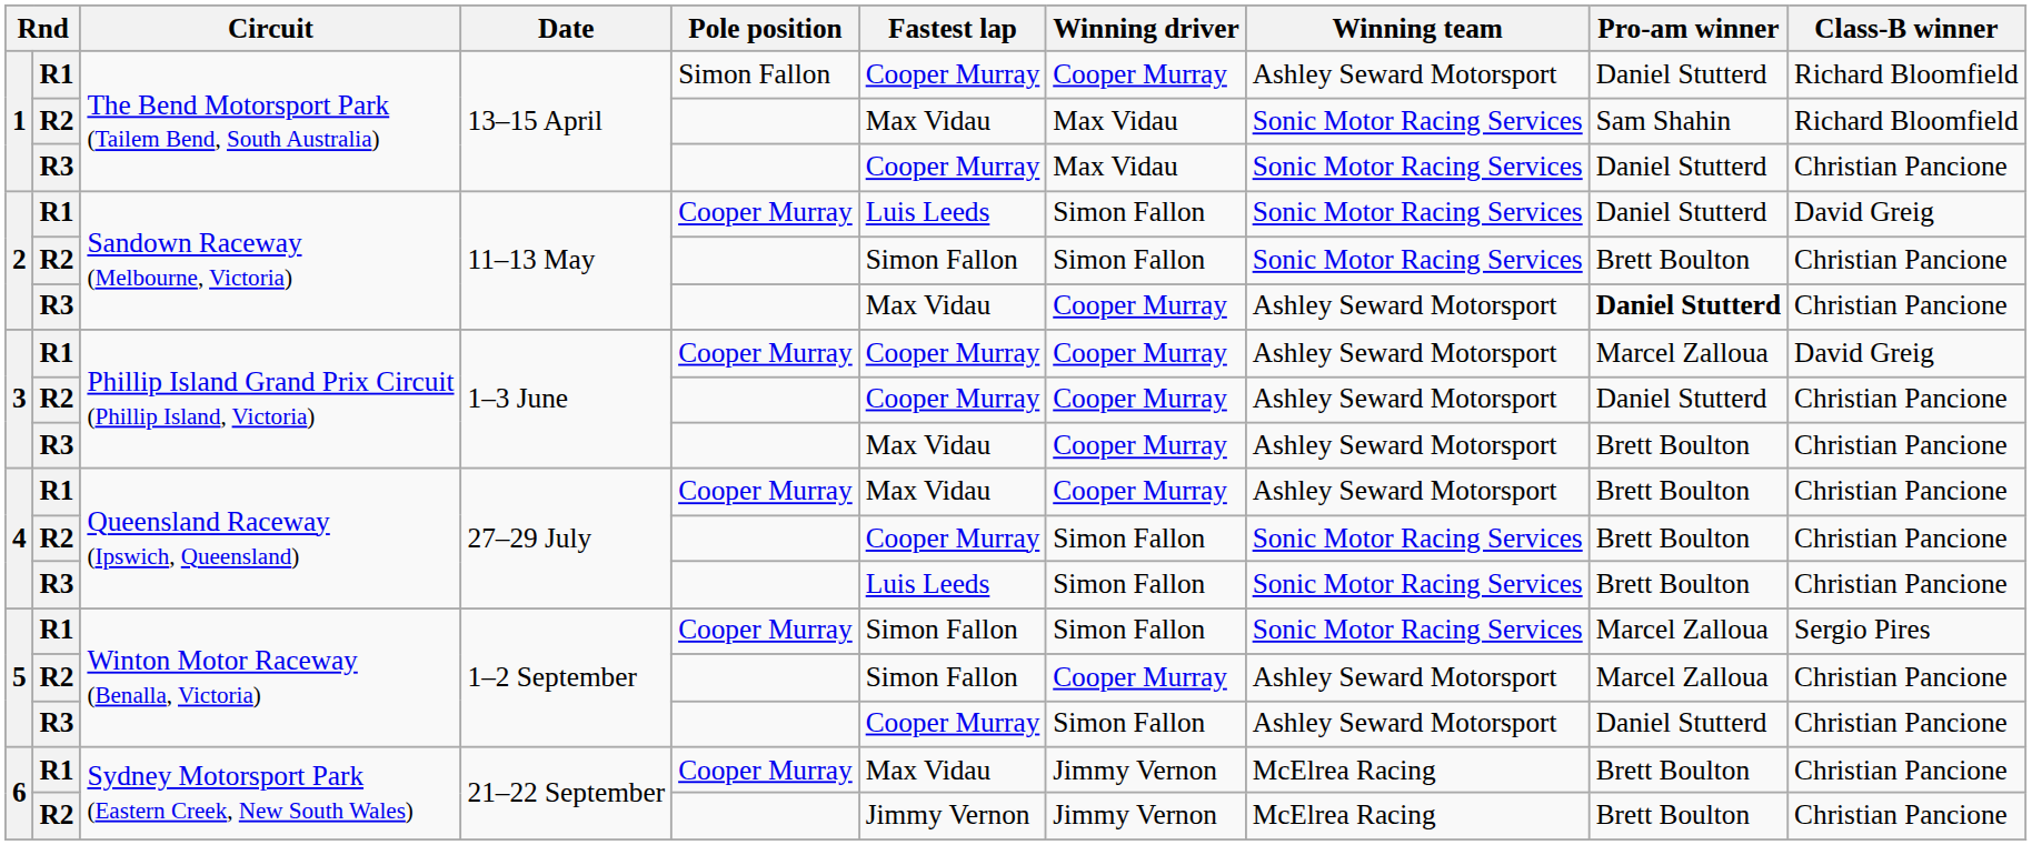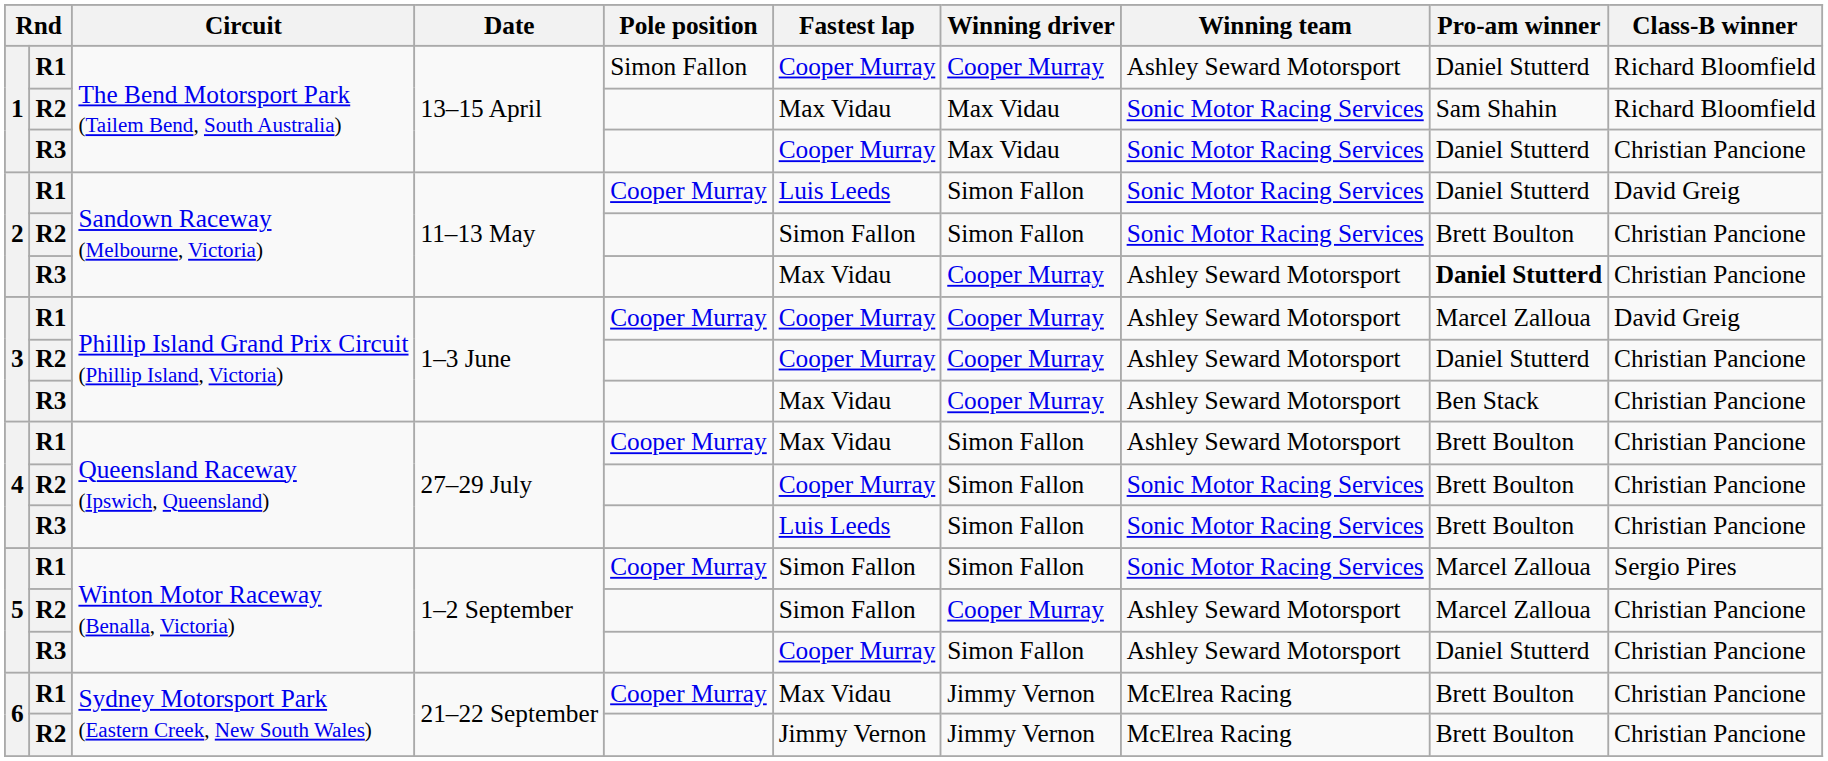 <table class="wikitable" style="font-size: 85%">
 <tr>
 <th colspan="2">Rnd</th>
 <th>Circuit</th>
 <th>Date</th>
 <th>Pole position</th>
 <th>Fastest lap</th>
 <th>Winning driver</th>
 <th>Winning team</th>
 <th>Pro-am winner</th>
 <th>Class-B winner</th>
 </tr>
 <tr>
 <th rowspan="3">1</th>
 <th>R1</th>
 <td rowspan="3"> <a href='#'>The Bend Motorsport Park</a><br><small>(<a href='#'>Tailem Bend</a>, <a href='#'>South Australia</a>)</small></td>
 <td rowspan="3">13–15 April</td>
 <td> Simon Fallon</td>
 <td> <a href='#'>Cooper Murray</a></td>
 <td> <a href='#'>Cooper Murray</a></td>
 <td>Ashley Seward Motorsport</td>
 <td> Daniel Stutterd</td>
 <td> Richard Bloomfield</td>
 </tr>
 <tr>
 <th>R2</th>
 <td></td>
 <td> Max Vidau</td>
 <td> Max Vidau</td>
 <td><a href='#'>Sonic Motor Racing Services</a></td>
 <td> Sam Shahin</td>
 <td> Richard Bloomfield</td>
 </tr>
 <tr>
 <th>R3</th>
 <td></td>
 <td> <a href='#'>Cooper Murray</a></td>
 <td> Max Vidau</td>
 <td><a href='#'>Sonic Motor Racing Services</a></td>
 <td> Daniel Stutterd</td>
 <td> Christian Pancione</td>
 </tr>
 <tr>
 <th rowspan="3">2</th>
 <th>R1</th>
 <td rowspan="3"> <a href='#'>Sandown Raceway</a><br><small>(<a href='#'>Melbourne</a>, <a href='#'>Victoria</a>)</small></td>
 <td rowspan="3">11–13 May</td>
 <td> <a href='#'>Cooper Murray</a></td>
 <td> <a href='#'>Luis Leeds</a></td>
 <td> Simon Fallon</td>
 <td><a href='#'>Sonic Motor Racing Services</a></td>
 <td> Daniel Stutterd</td>
 <td> David Greig</td>
 </tr>
 <tr>
 <th>R2</th>
 <td></td>
 <td> Simon Fallon</td>
 <td> Simon Fallon</td>
 <td><a href='#'>Sonic Motor Racing Services</a></td>
 <td> Brett Boulton</td>
 <td> Christian Pancione</td>
 </tr>
 <tr>
 <th>R3</th>
 <td></td>
 <td> Max Vidau</td>
 <td> <a href='#'>Cooper Murray</a></td>
 <td>Ashley Seward Motorsport</td>
 <td><strong> Daniel Stutterd</strong></td>
 <td> Christian Pancione</td>
 </tr>
 <tr>
 <th rowspan="3">3</th>
 <th>R1</th>
 <td rowspan="3"> <a href='#'>Phillip Island Grand Prix Circuit</a><br><small>(<a href='#'>Phillip Island</a>, <a href='#'>Victoria</a>)</small></td>
 <td rowspan="3">1–3 June</td>
 <td> <a href='#'>Cooper Murray</a></td>
 <td> <a href='#'>Cooper Murray</a></td>
 <td> <a href='#'>Cooper Murray</a></td>
 <td>Ashley Seward Motorsport</td>
 <td> Marcel Zalloua</td>
 <td> David Greig</td>
 </tr>
 <tr>
 <th>R2</th>
 <td></td>
 <td> <a href='#'>Cooper Murray</a></td>
 <td> <a href='#'>Cooper Murray</a></td>
 <td>Ashley Seward Motorsport</td>
 <td> Daniel Stutterd</td>
 <td> Christian Pancione</td>
 </tr>
 <tr>
 <th>R3</th>
 <td></td>
 <td> Max Vidau</td>
 <td> <a href='#'>Cooper Murray</a></td>
 <td>Ashley Seward Motorsport</td>
-<td> Brett Boulton</td>
+<td> Ben Stack</td>
 <td> Christian Pancione</td>
 </tr>
 <tr>
 <th rowspan="3">4</th>
 <th>R1</th>
 <td rowspan="3"> <a href='#'>Queensland Raceway</a><br><small>(<a href='#'>Ipswich</a>, <a href='#'>Queensland</a>)</small></td>
 <td rowspan="3">27–29 July</td>
 <td> <a href='#'>Cooper Murray</a></td>
 <td> Max Vidau</td>
-<td> <a href='#'>Cooper Murray</a></td>
+<td> Simon Fallon</td>
 <td>Ashley Seward Motorsport</td>
 <td> Brett Boulton</td>
 <td> Christian Pancione</td>
 </tr>
 <tr>
 <th>R2</th>
 <td></td>
 <td> <a href='#'>Cooper Murray</a></td>
 <td> Simon Fallon</td>
 <td><a href='#'>Sonic Motor Racing Services</a></td>
 <td> Brett Boulton</td>
 <td> Christian Pancione</td>
 </tr>
 <tr>
 <th>R3</th>
 <td></td>
 <td> <a href='#'>Luis Leeds</a></td>
 <td> Simon Fallon</td>
 <td><a href='#'>Sonic Motor Racing Services</a></td>
 <td> Brett Boulton</td>
 <td> Christian Pancione</td>
 </tr>
 <tr>
 <th rowspan="3">5</th>
 <th>R1</th>
 <td rowspan="3"> <a href='#'>Winton Motor Raceway</a><br><small>(<a href='#'>Benalla</a>, <a href='#'>Victoria</a>)</small></td>
 <td rowspan="3">1–2 September</td>
 <td> <a href='#'>Cooper Murray</a></td>
 <td> Simon Fallon</td>
 <td> Simon Fallon</td>
 <td><a href='#'>Sonic Motor Racing Services</a></td>
 <td> Marcel Zalloua</td>
 <td> Sergio Pires</td>
 </tr>
 <tr>
 <th>R2</th>
 <td></td>
 <td> Simon Fallon</td>
 <td> <a href='#'>Cooper Murray</a></td>
 <td>Ashley Seward Motorsport</td>
 <td> Marcel Zalloua</td>
 <td> Christian Pancione</td>
 </tr>
 <tr>
 <th>R3</th>
 <td></td>
 <td> <a href='#'>Cooper Murray</a></td>
 <td> Simon Fallon</td>
 <td>Ashley Seward Motorsport</td>
 <td> Daniel Stutterd</td>
 <td> Christian Pancione</td>
 </tr>
 <tr>
 <th rowspan="2">6</th>
 <th>R1</th>
 <td rowspan="2"> <a href='#'>Sydney Motorsport Park</a><br><small>(<a href='#'>Eastern Creek</a>, <a href='#'>New South Wales</a>)</small></td>
 <td rowspan="2">21–22 September</td>
 <td> <a href='#'>Cooper Murray</a></td>
 <td> Max Vidau</td>
 <td> Jimmy Vernon</td>
 <td>McElrea Racing</td>
 <td> Brett Boulton</td>
 <td> Christian Pancione</td>
 </tr>
 <tr>
 <th>R2</th>
 <td></td>
 <td> Jimmy Vernon</td>
 <td> Jimmy Vernon</td>
 <td>McElrea Racing</td>
 <td> Brett Boulton</td>
 <td> Christian Pancione</td>
 </tr>
 <tr>
 </tr>
 </table>
